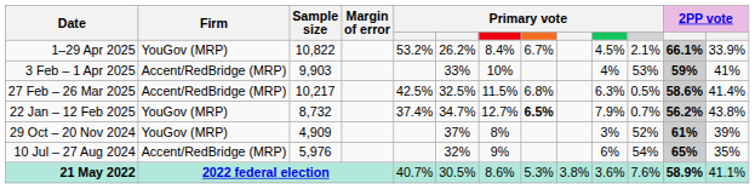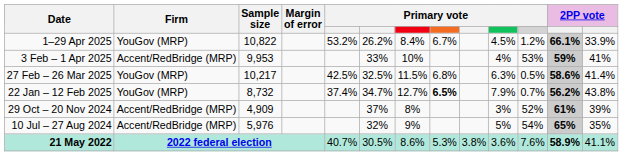 <table class="nowrap wikitable tpl-blanktable" style=text-align:center;font-size:90%>
 <tr>
 <th rowspan=2>Date</th>
 <th rowspan=2>Firm</th>
 <th rowspan=2>Sample<br>size</th>
 <th rowspan=2>Margin<br>of error</th>
 <th colspan=7>Primary vote</th>
 <th colspan=2 class=unsortable style=background:#ebbce3><a href='#'>2PP vote</a></th>
 </tr>
 <tr>
 <th style=background:></th>
 <th style=background:></th>
 <th style="background:#F00011"></th>
 <th style=background:#f36c21></th>
 <th style=background:></th>
 <th style=background:#10C25B></th>
 <th style=background:lightgray></th>
 <th style=background:></th>
 <th style=background:></th>
 </tr>
 <tr>
 <td align=right>1–29 Apr 2025</td>
 <td align=left>YouGov (MRP)</td>
 <td>10,822</td>
 <td></td>
 <td>53.2%</td>
 <td>26.2%</td>
 <td>8.4%</td>
 <td>6.7%</td>
 <td></td>
 <td>4.5%</td>
-<td>2.1%</td>
+<td>1.2%</td>
 <th style="background:#cccccc">66.1%</th>
 <td>33.9%</td>
 </tr>
 <tr>
 <td align=right>3 Feb – 1 Apr 2025</td>
 <td align=left>Accent/RedBridge (MRP)</td>
-<td>9,903</td>
+<td>9,953</td>
 <td></td>
 <td></td>
 <td>33%</td>
 <td>10%</td>
 <td></td>
 <td></td>
 <td>4%</td>
 <td>53%</td>
 <th style="background:#cccccc">59%</th>
 <td>41%</td>
 </tr>
 <tr>
 <td align=right>27 Feb – 26 Mar 2025</td>
-<td align=left>Accent/RedBridge (MRP)</td>
+<td align=left>YouGov (MRP)</td>
 <td>10,217</td>
 <td></td>
 <td>42.5%</td>
 <td>32.5%</td>
 <td>11.5%</td>
 <td>6.8%</td>
 <td></td>
 <td>6.3%</td>
 <td>0.5%</td>
 <th style="background:#cccccc">58.6%</th>
 <td>41.4%</td>
 </tr>
 <tr>
 <td align=right>22 Jan – 12 Feb 2025</td>
 <td align=left>YouGov (MRP)</td>
 <td>8,732</td>
 <td></td>
 <td>37.4%</td>
 <td>34.7%</td>
 <td>12.7%</td>
 <td><strong>6.5%</strong></td>
 <td></td>
 <td>7.9%</td>
 <td>0.7%</td>
 <th style="background:#cccccc">56.2%</th>
 <td>43.8%</td>
 </tr>
 <tr>
 <td align=right>29 Oct – 20 Nov 2024</td>
-<td align=left>YouGov (MRP)</td>
+<td align=left>Accent/RedBridge (MRP)</td>
 <td>4,909</td>
 <td></td>
 <td></td>
 <td>37%</td>
 <td>8%</td>
 <td></td>
 <td></td>
 <td>3%</td>
 <td>52%</td>
 <th style="background:#cccccc">61%</th>
 <td>39%</td>
 </tr>
 <tr>
 <td align=right>10 Jul – 27 Aug 2024</td>
 <td align=left>Accent/RedBridge (MRP)</td>
 <td>5,976</td>
 <td></td>
 <td></td>
 <td>32%</td>
 <td>9%</td>
 <td></td>
 <td></td>
-<td>6%</td>
+<td>5%</td>
 <td>54%</td>
 <th style="background:#cccccc">65%</th>
 <td>35%</td>
 </tr>
 <tr style="background:#b0e9db">
 <td style="text-align:right" data-sort-value="21-May-2022"><strong>21 May 2022</strong></td>
 <td colspan="3" style="text-align:center"><strong><a href='#'>2022 federal election</a></strong></td>
 <td>40.7%</td>
 <td>30.5%</td>
 <td>8.6%</td>
 <td>5.3%</td>
 <td>3.8%</td>
 <td>3.6%</td>
 <td>7.6%</td>
 <td><strong>58.9%</strong></td>
 <td>41.1%</td>
 </tr>
 </table>
